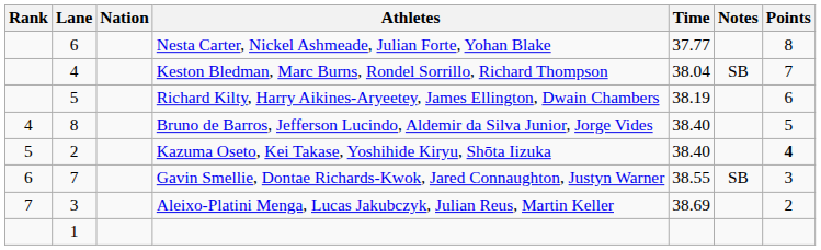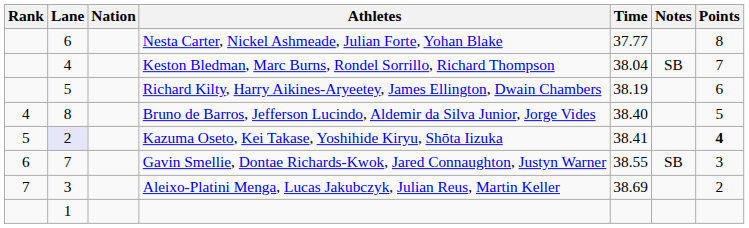 <table class="wikitable sortable" style="text-align:center">
 <tr>
 <th>Rank</th>
 <th>Lane</th>
 <th>Nation</th>
 <th>Athletes</th>
 <th>Time</th>
 <th>Notes</th>
 <th>Points</th>
 </tr>
 <tr>
 <td></td>
 <td>6</td>
 <td align=left></td>
 <td align=left><a href='#'>Nesta Carter</a>, <a href='#'>Nickel Ashmeade</a>, <a href='#'>Julian Forte</a>, <a href='#'>Yohan Blake</a></td>
 <td>37.77</td>
 <td></td>
 <td>8</td>
 </tr>
 <tr>
 <td></td>
 <td>4</td>
 <td align=left></td>
 <td align=left><a href='#'>Keston Bledman</a>, <a href='#'>Marc Burns</a>, <a href='#'>Rondel Sorrillo</a>, <a href='#'>Richard Thompson</a></td>
 <td>38.04</td>
 <td>SB</td>
 <td>7</td>
 </tr>
 <tr>
 <td></td>
 <td>5</td>
 <td align=left></td>
 <td align=left><a href='#'>Richard Kilty</a>, <a href='#'>Harry Aikines-Aryeetey</a>, <a href='#'>James Ellington</a>, <a href='#'>Dwain Chambers</a></td>
 <td>38.19</td>
 <td></td>
 <td>6</td>
 </tr>
 <tr>
 <td>4</td>
 <td>8</td>
 <td align=left></td>
 <td align=left><a href='#'>Bruno de Barros</a>, <a href='#'>Jefferson Lucindo</a>, <a href='#'>Aldemir da Silva Junior</a>, <a href='#'>Jorge Vides</a></td>
 <td>38.40</td>
 <td></td>
 <td>5</td>
 </tr>
 <tr>
 <td>5</td>
-<td>2</td>
+<td style="background: lavender;">2</td>
 <td align=left></td>
 <td align=left><a href='#'>Kazuma Oseto</a>, <a href='#'>Kei Takase</a>, <a href='#'>Yoshihide Kiryu</a>, <a href='#'>Shōta Iizuka</a></td>
-<td>38.40</td>
+<td>38.41</td>
 <td></td>
 <td><strong>4</strong></td>
 </tr>
 <tr>
 <td>6</td>
 <td>7</td>
 <td align=left></td>
 <td align=left><a href='#'>Gavin Smellie</a>, <a href='#'>Dontae Richards-Kwok</a>, <a href='#'>Jared Connaughton</a>, <a href='#'>Justyn Warner</a></td>
 <td>38.55</td>
 <td>SB</td>
 <td>3</td>
 </tr>
 <tr>
 <td>7</td>
 <td>3</td>
 <td align=left></td>
 <td align=left><a href='#'>Aleixo-Platini Menga</a>, <a href='#'>Lucas Jakubczyk</a>, <a href='#'>Julian Reus</a>, <a href='#'>Martin Keller</a></td>
 <td>38.69</td>
 <td></td>
 <td>2</td>
 </tr>
 <tr>
 <td></td>
 <td>1</td>
 <td align=left></td>
 <td align=left></td>
 <td></td>
 <td></td>
 <td></td>
 </tr>
 </table>
